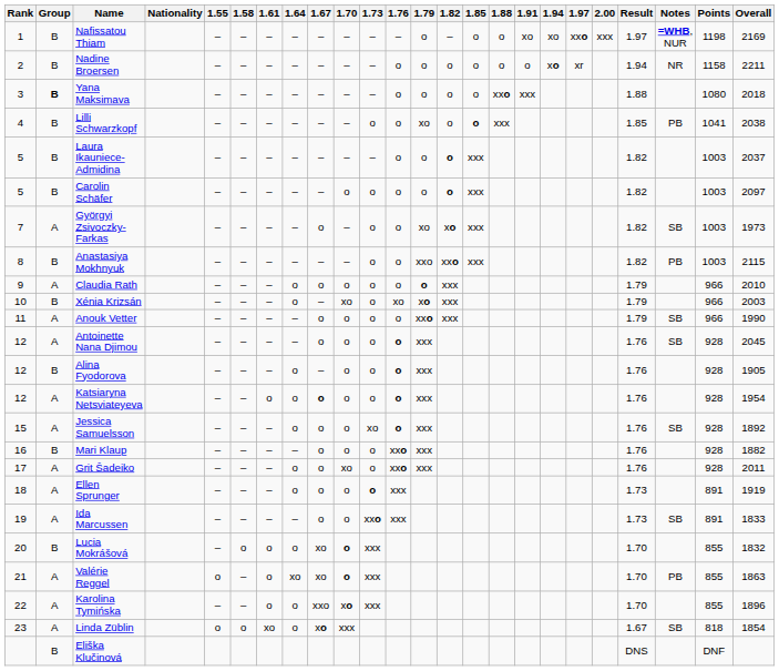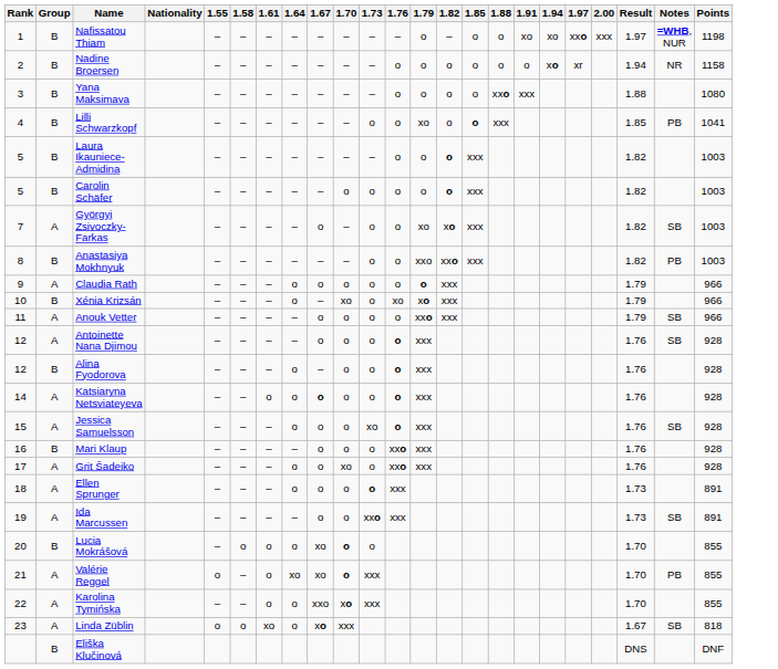 <table class="wikitable sortable" style="text-align:center;font-size:90%">
 <tr>
 <th>Rank</th>
 <th>Group</th>
 <th>Name</th>
 <th>Nationality</th>
 <th>1.55</th>
 <th>1.58</th>
 <th>1.61</th>
 <th>1.64</th>
 <th>1.67</th>
 <th>1.70</th>
 <th>1.73</th>
 <th>1.76</th>
 <th>1.79</th>
 <th>1.82</th>
 <th>1.85</th>
 <th>1.88</th>
 <th>1.91</th>
 <th>1.94</th>
 <th>1.97</th>
 <th>2.00</th>
 <th>Result</th>
 <th>Notes</th>
 <th>Points</th>
-<th>Overall</th>
 </tr>
 <tr>
 <td>1</td>
 <td>B</td>
 <td align="left"><a href='#'>Nafissatou Thiam</a></td>
 <td align=left></td>
 <td>–</td>
 <td>–</td>
 <td>–</td>
 <td>–</td>
 <td>–</td>
 <td>–</td>
 <td>–</td>
 <td>–</td>
 <td>o</td>
 <td>–</td>
 <td>o</td>
 <td>o</td>
 <td>xo</td>
 <td>xo</td>
 <td>xx<strong>o</strong></td>
 <td>xxx</td>
 <td>1.97</td>
 <td><strong><a href='#'>=WHB</a></strong>, NUR</td>
 <td>1198</td>
-<td>2169</td>
 </tr>
 <tr>
 <td>2</td>
 <td>B</td>
 <td align="left"><a href='#'>Nadine Broersen</a></td>
 <td align=left></td>
 <td>–</td>
 <td>–</td>
 <td>–</td>
 <td>–</td>
 <td>–</td>
 <td>–</td>
 <td>–</td>
 <td>o</td>
 <td>o</td>
 <td>o</td>
 <td>o</td>
 <td>o</td>
 <td>o</td>
 <td>x<strong>o</strong></td>
 <td>xr</td>
 <td></td>
 <td>1.94</td>
 <td>NR</td>
 <td>1158</td>
-<td>2211</td>
 </tr>
 <tr>
 <td>3</td>
-<td><strong>B</strong></td>
+<td>B</td>
 <td align="left"><a href='#'>Yana Maksimava</a></td>
 <td align=left></td>
 <td>–</td>
 <td>–</td>
 <td>–</td>
 <td>–</td>
 <td>–</td>
 <td>–</td>
 <td>–</td>
 <td>o</td>
 <td>o</td>
 <td>o</td>
 <td>o</td>
 <td>xx<strong>o</strong></td>
 <td>xxx</td>
 <td></td>
 <td></td>
 <td></td>
 <td>1.88</td>
 <td></td>
 <td>1080</td>
-<td>2018</td>
 </tr>
 <tr>
 <td>4</td>
 <td>B</td>
 <td align="left"><a href='#'>Lilli Schwarzkopf</a></td>
 <td align=left></td>
 <td>–</td>
 <td>–</td>
 <td>–</td>
 <td>–</td>
 <td>–</td>
 <td>–</td>
 <td>o</td>
 <td>o</td>
 <td>xo</td>
 <td>o</td>
 <td><strong>o</strong></td>
 <td>xxx</td>
 <td></td>
 <td></td>
 <td></td>
 <td></td>
 <td>1.85</td>
 <td>PB</td>
 <td>1041</td>
-<td>2038</td>
 </tr>
 <tr>
 <td>5</td>
 <td>B</td>
 <td align="left"><a href='#'>Laura Ikauniece-Admidina</a></td>
 <td align=left></td>
 <td>–</td>
 <td>–</td>
 <td>–</td>
 <td>–</td>
 <td>–</td>
 <td>–</td>
 <td>–</td>
 <td>o</td>
 <td>o</td>
 <td><strong>o</strong></td>
 <td>xxx</td>
 <td></td>
 <td></td>
 <td></td>
 <td></td>
 <td></td>
 <td>1.82</td>
 <td></td>
 <td>1003</td>
-<td>2037</td>
 </tr>
 <tr>
 <td>5</td>
 <td>B</td>
 <td align="left"><a href='#'>Carolin Schäfer</a></td>
 <td align=left></td>
 <td>–</td>
 <td>–</td>
 <td>–</td>
 <td>–</td>
 <td>–</td>
 <td>o</td>
 <td>o</td>
 <td>o</td>
 <td>o</td>
 <td><strong>o</strong></td>
 <td>xxx</td>
 <td></td>
 <td></td>
 <td></td>
 <td></td>
 <td></td>
 <td>1.82</td>
 <td></td>
 <td>1003</td>
-<td>2097</td>
 </tr>
 <tr>
 <td>7</td>
 <td>A</td>
 <td align="left"><a href='#'>Györgyi Zsivoczky-Farkas</a></td>
 <td align=left></td>
 <td>–</td>
 <td>–</td>
 <td>–</td>
 <td>–</td>
 <td>o</td>
 <td>–</td>
 <td>o</td>
 <td>o</td>
 <td>xo</td>
 <td>x<strong>o</strong></td>
 <td>xxx</td>
 <td></td>
 <td></td>
 <td></td>
 <td></td>
 <td></td>
 <td>1.82</td>
 <td>SB</td>
 <td>1003</td>
-<td>1973</td>
 </tr>
 <tr>
 <td>8</td>
 <td>B</td>
 <td align="left"><a href='#'>Anastasiya Mokhnyuk</a></td>
 <td align=left></td>
 <td>–</td>
 <td>–</td>
 <td>–</td>
 <td>–</td>
 <td>–</td>
 <td>–</td>
 <td>o</td>
 <td>o</td>
 <td>xxo</td>
 <td>xx<strong>o</strong></td>
 <td>xxx</td>
 <td></td>
 <td></td>
 <td></td>
 <td></td>
 <td></td>
 <td>1.82</td>
 <td>PB</td>
 <td>1003</td>
-<td>2115</td>
 </tr>
 <tr>
 <td>9</td>
 <td>A</td>
 <td align="left"><a href='#'>Claudia Rath</a></td>
 <td align=left></td>
 <td>–</td>
 <td>–</td>
 <td>–</td>
 <td>o</td>
 <td>o</td>
 <td>o</td>
 <td>o</td>
 <td>o</td>
 <td><strong>o</strong></td>
 <td>xxx</td>
 <td></td>
 <td></td>
 <td></td>
 <td></td>
 <td></td>
 <td></td>
 <td>1.79</td>
 <td></td>
 <td>966</td>
-<td>2010</td>
 </tr>
 <tr>
 <td>10</td>
 <td>B</td>
 <td align="left"><a href='#'>Xénia Krizsán</a></td>
 <td align=left></td>
 <td>–</td>
 <td>–</td>
 <td>–</td>
 <td>o</td>
 <td>–</td>
 <td>xo</td>
 <td>o</td>
 <td>xo</td>
 <td>x<strong>o</strong></td>
 <td>xxx</td>
 <td></td>
 <td></td>
 <td></td>
 <td></td>
 <td></td>
 <td></td>
 <td>1.79</td>
 <td></td>
 <td>966</td>
-<td>2003</td>
 </tr>
 <tr>
 <td>11</td>
 <td>A</td>
 <td align="left"><a href='#'>Anouk Vetter</a></td>
 <td align=left></td>
 <td>–</td>
 <td>–</td>
 <td>–</td>
 <td>–</td>
 <td>o</td>
 <td>o</td>
 <td>o</td>
 <td>o</td>
 <td>xx<strong>o</strong></td>
 <td>xxx</td>
 <td></td>
 <td></td>
 <td></td>
 <td></td>
 <td></td>
 <td></td>
 <td>1.79</td>
 <td>SB</td>
 <td>966</td>
-<td>1990</td>
 </tr>
 <tr>
 <td>12</td>
 <td>A</td>
 <td align="left"><a href='#'>Antoinette Nana Djimou</a></td>
 <td align=left></td>
 <td>–</td>
 <td>–</td>
 <td>–</td>
 <td>–</td>
 <td>o</td>
 <td>o</td>
 <td>o</td>
 <td><strong>o</strong></td>
 <td>xxx</td>
 <td></td>
 <td></td>
 <td></td>
 <td></td>
 <td></td>
 <td></td>
 <td></td>
 <td>1.76</td>
 <td>SB</td>
 <td>928</td>
-<td>2045</td>
 </tr>
 <tr>
 <td>12</td>
 <td>B</td>
 <td align="left"><a href='#'>Alina Fyodorova</a></td>
 <td align=left></td>
 <td>–</td>
 <td>–</td>
 <td>–</td>
 <td>o</td>
 <td>–</td>
 <td>o</td>
 <td>o</td>
 <td><strong>o</strong></td>
 <td>xxx</td>
 <td></td>
 <td></td>
 <td></td>
 <td></td>
 <td></td>
 <td></td>
 <td></td>
 <td>1.76</td>
 <td></td>
 <td>928</td>
-<td>1905</td>
 </tr>
 <tr>
-<td>12</td>
+<td>14</td>
 <td>A</td>
 <td align="left"><a href='#'>Katsiaryna Netsviateyeva</a></td>
 <td align=left></td>
 <td>–</td>
 <td>–</td>
 <td>o</td>
 <td>o</td>
 <td><strong>o</strong></td>
 <td>o</td>
 <td>o</td>
 <td><strong>o</strong></td>
 <td>xxx</td>
 <td></td>
 <td></td>
 <td></td>
 <td></td>
 <td></td>
 <td></td>
 <td></td>
 <td>1.76</td>
 <td></td>
 <td>928</td>
-<td>1954</td>
 </tr>
 <tr>
 <td>15</td>
 <td>A</td>
 <td align="left"><a href='#'>Jessica Samuelsson</a></td>
 <td align=left></td>
 <td>–</td>
 <td>–</td>
 <td>–</td>
 <td>o</td>
 <td>o</td>
 <td>o</td>
 <td>xo</td>
 <td><strong>o</strong></td>
 <td>xxx</td>
 <td></td>
 <td></td>
 <td></td>
 <td></td>
 <td></td>
 <td></td>
 <td></td>
 <td>1.76</td>
 <td>SB</td>
 <td>928</td>
-<td>1892</td>
 </tr>
 <tr>
 <td>16</td>
 <td>B</td>
 <td align="left"><a href='#'>Mari Klaup</a></td>
 <td align=left></td>
 <td>–</td>
 <td>–</td>
 <td>–</td>
 <td>–</td>
 <td>o</td>
 <td>o</td>
 <td>o</td>
 <td>xx<strong>o</strong></td>
 <td>xxx</td>
 <td></td>
 <td></td>
 <td></td>
 <td></td>
 <td></td>
 <td></td>
 <td></td>
 <td>1.76</td>
 <td></td>
 <td>928</td>
-<td>1882</td>
 </tr>
 <tr>
 <td>17</td>
 <td>A</td>
 <td align="left"><a href='#'>Grit Šadeiko</a></td>
 <td align=left></td>
 <td>–</td>
 <td>–</td>
 <td>–</td>
 <td>o</td>
 <td>o</td>
 <td>xo</td>
 <td>o</td>
 <td>xx<strong>o</strong></td>
 <td>xxx</td>
 <td></td>
 <td></td>
 <td></td>
 <td></td>
 <td></td>
 <td></td>
 <td></td>
 <td>1.76</td>
 <td></td>
 <td>928</td>
-<td>2011</td>
 </tr>
 <tr>
 <td>18</td>
 <td>A</td>
 <td align="left"><a href='#'>Ellen Sprunger</a></td>
 <td align=left></td>
 <td>–</td>
 <td>–</td>
 <td>–</td>
 <td>o</td>
 <td>o</td>
 <td>o</td>
 <td><strong>o</strong></td>
 <td>xxx</td>
 <td></td>
 <td></td>
 <td></td>
 <td></td>
 <td></td>
 <td></td>
 <td></td>
 <td></td>
 <td>1.73</td>
 <td></td>
 <td>891</td>
-<td>1919</td>
 </tr>
 <tr>
 <td>19</td>
 <td>A</td>
 <td align="left"><a href='#'>Ida Marcussen</a></td>
 <td align=left></td>
 <td>–</td>
 <td>–</td>
 <td>–</td>
 <td>–</td>
 <td>o</td>
 <td>o</td>
 <td>xx<strong>o</strong></td>
 <td>xxx</td>
 <td></td>
 <td></td>
 <td></td>
 <td></td>
 <td></td>
 <td></td>
 <td></td>
 <td></td>
 <td>1.73</td>
 <td>SB</td>
 <td>891</td>
-<td>1833</td>
 </tr>
 <tr>
 <td>20</td>
 <td>B</td>
 <td align="left"><a href='#'>Lucia Mokrášová</a></td>
 <td align=left></td>
 <td>–</td>
 <td>o</td>
 <td>o</td>
 <td>o</td>
 <td>xo</td>
 <td><strong>o</strong></td>
-<td>xxx</td>
+<td>o</td>
 <td></td>
 <td></td>
 <td></td>
 <td></td>
 <td></td>
 <td></td>
 <td></td>
 <td></td>
 <td></td>
 <td>1.70</td>
 <td></td>
 <td>855</td>
-<td>1832</td>
 </tr>
 <tr>
 <td>21</td>
 <td>A</td>
 <td align="left"><a href='#'>Valérie Reggel</a></td>
 <td align=left></td>
 <td>o</td>
 <td>–</td>
 <td>o</td>
 <td>xo</td>
 <td>xo</td>
 <td><strong>o</strong></td>
 <td>xxx</td>
 <td></td>
 <td></td>
 <td></td>
 <td></td>
 <td></td>
 <td></td>
 <td></td>
 <td></td>
 <td></td>
 <td>1.70</td>
 <td>PB</td>
 <td>855</td>
-<td>1863</td>
 </tr>
 <tr>
 <td>22</td>
 <td>A</td>
 <td align="left"><a href='#'>Karolina Tymińska</a></td>
 <td align=left></td>
 <td>–</td>
 <td>–</td>
 <td>o</td>
 <td>o</td>
 <td>xxo</td>
 <td>x<strong>o</strong></td>
 <td>xxx</td>
 <td></td>
 <td></td>
 <td></td>
 <td></td>
 <td></td>
 <td></td>
 <td></td>
 <td></td>
 <td></td>
 <td>1.70</td>
 <td></td>
 <td>855</td>
-<td>1896</td>
 </tr>
 <tr>
 <td>23</td>
 <td>A</td>
 <td align="left"><a href='#'>Linda Züblin</a></td>
 <td align=left></td>
 <td>o</td>
 <td>o</td>
 <td>xo</td>
 <td>o</td>
 <td>x<strong>o</strong></td>
 <td>xxx</td>
 <td></td>
 <td></td>
 <td></td>
 <td></td>
 <td></td>
 <td></td>
 <td></td>
 <td></td>
 <td></td>
 <td></td>
 <td>1.67</td>
 <td>SB</td>
 <td>818</td>
-<td>1854</td>
 </tr>
 <tr>
 <td></td>
 <td>B</td>
 <td align="left"><a href='#'>Eliška Klučinová</a></td>
 <td align=left></td>
 <td></td>
 <td></td>
 <td></td>
 <td></td>
 <td></td>
 <td></td>
 <td></td>
 <td></td>
 <td></td>
 <td></td>
 <td></td>
 <td></td>
 <td></td>
 <td></td>
 <td></td>
 <td></td>
 <td>DNS</td>
 <td></td>
 <td>DNF</td>
-<td></td>
 </tr>
 </table>
